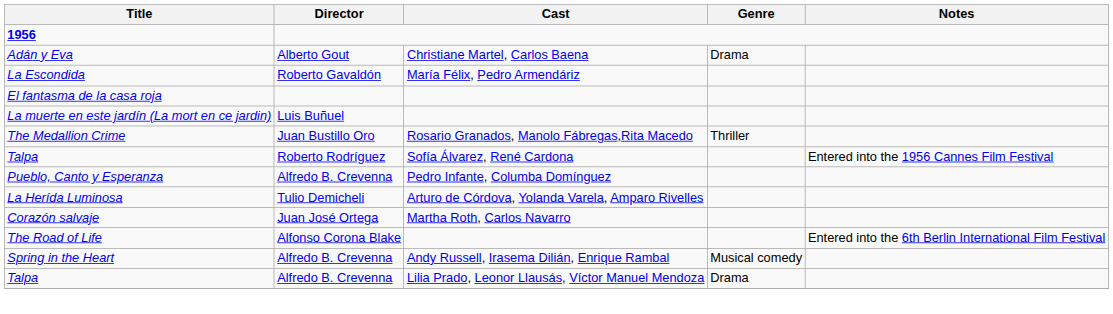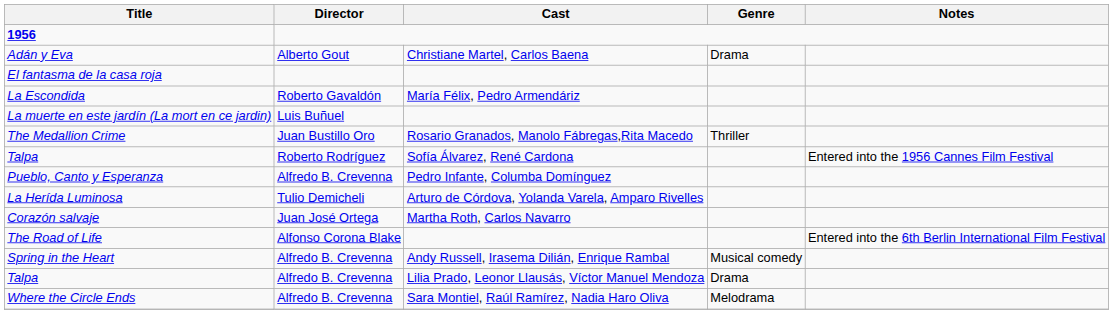 <table class="wikitable">
 <tr>
 <th>Title</th>
 <th>Director</th>
 <th>Cast</th>
 <th>Genre</th>
 <th>Notes</th>
 </tr>
 <tr>
 <td><strong><a href='#'>1956</a></strong></td>
 </tr>
 <tr>
 <td><em><a href='#'>Adán y Eva</a></em></td>
 <td><a href='#'>Alberto Gout</a></td>
 <td><a href='#'>Christiane Martel</a>, <a href='#'>Carlos Baena</a></td>
 <td>Drama</td>
 <td></td>
 </tr>
 <tr>
-<td><em><a href='#'>La Escondida</a></em></td>
-<td><a href='#'>Roberto Gavaldón</a></td>
-<td><a href='#'>María Félix</a>, <a href='#'>Pedro Armendáriz</a></td>
+<td><em><a href='#'>El fantasma de la casa roja</a></em></td>
+<td></td>
+<td></td>
 <td></td>
 <td></td>
 </tr>
 <tr>
-<td><em><a href='#'>El fantasma de la casa roja</a></em></td>
-<td></td>
-<td></td>
+<td><em><a href='#'>La Escondida</a></em></td>
+<td><a href='#'>Roberto Gavaldón</a></td>
+<td><a href='#'>María Félix</a>, <a href='#'>Pedro Armendáriz</a></td>
 <td></td>
 <td></td>
 </tr>
 <tr>
 <td><em><a href='#'>La muerte en este jardín (La mort en ce jardin)</a></em></td>
 <td><a href='#'>Luis Buñuel</a></td>
 <td></td>
 <td></td>
 <td></td>
 </tr>
 <tr>
 <td><em><a href='#'>The Medallion Crime</a></em></td>
 <td><a href='#'>Juan Bustillo Oro</a></td>
 <td><a href='#'>Rosario Granados</a>, <a href='#'>Manolo Fábregas</a>,<a href='#'>Rita Macedo</a></td>
 <td>Thriller</td>
 <td></td>
 </tr>
 <tr>
 <td><em><a href='#'>Talpa</a></em></td>
 <td><a href='#'>Roberto Rodríguez</a></td>
 <td><a href='#'>Sofía Álvarez</a>, <a href='#'>René Cardona</a></td>
 <td></td>
 <td>Entered into the <a href='#'>1956 Cannes Film Festival</a></td>
 </tr>
 <tr>
 <td><em><a href='#'>Pueblo, Canto y Esperanza</a></em></td>
 <td><a href='#'>Alfredo B. Crevenna</a></td>
 <td><a href='#'>Pedro Infante</a>, <a href='#'>Columba Domínguez</a></td>
 <td></td>
 <td></td>
 </tr>
 <tr>
 <td><em><a href='#'>La Herída Luminosa</a></em></td>
 <td><a href='#'>Tulio Demicheli</a></td>
 <td><a href='#'>Arturo de Córdova</a>, <a href='#'>Yolanda Varela</a>, <a href='#'>Amparo Rivelles</a></td>
 <td></td>
 <td></td>
 </tr>
 <tr>
 <td><em><a href='#'>Corazón salvaje</a></em></td>
 <td><a href='#'>Juan José Ortega</a></td>
 <td><a href='#'>Martha Roth</a>, <a href='#'>Carlos Navarro</a></td>
 <td></td>
 <td></td>
 </tr>
 <tr>
 <td><em><a href='#'>The Road of Life</a></em></td>
 <td><a href='#'>Alfonso Corona Blake</a></td>
 <td></td>
 <td></td>
 <td>Entered into the <a href='#'>6th Berlin International Film Festival</a></td>
 </tr>
 <tr>
 <td><em><a href='#'>Spring in the Heart</a></em></td>
 <td><a href='#'>Alfredo B. Crevenna</a></td>
 <td><a href='#'>Andy Russell</a>, <a href='#'>Irasema Dilián</a>, <a href='#'>Enrique Rambal</a></td>
 <td>Musical comedy</td>
 <td></td>
 </tr>
 <tr>
 <td><em><a href='#'>Talpa</a></em></td>
 <td><a href='#'>Alfredo B. Crevenna</a></td>
 <td><a href='#'>Lilia Prado</a>, <a href='#'>Leonor Llausás</a>, <a href='#'>Víctor Manuel Mendoza</a></td>
 <td>Drama</td>
 <td></td>
 </tr>
 <tr>
+<td><em><a href='#'>Where the Circle Ends</a></em></td>
+<td><a href='#'>Alfredo B. Crevenna</a></td>
+<td><a href='#'>Sara Montiel</a>, <a href='#'>Raúl Ramírez</a>, <a href='#'>Nadia Haro Oliva</a></td>
+<td>Melodrama</td>
+<td></td>
+</tr>
+<tr>
 </tr>
 </table>
